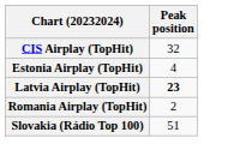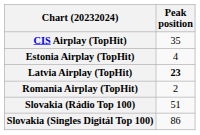 <table class="wikitable plainrowheaders sortable" style="text-align:center">
 <tr>
 <th scope="col">Chart (20232024)</th>
 <th scope="col">Peak<br>position</th>
 </tr>
 <tr>
 <th scope="row"><a href='#'>CIS</a> Airplay (TopHit)</th>
-<td>32</td>
+<td>35</td>
 </tr>
 <tr>
 <th scope="row">Estonia Airplay (TopHit)</th>
 <td>4</td>
 </tr>
 <tr>
 <th scope="row">Latvia Airplay (TopHit)</th>
 <td><strong>23</strong></td>
 </tr>
 <tr>
 <th scope="row">Romania Airplay (TopHit)</th>
 <td>2</td>
 </tr>
 <tr>
 <th scope="row">Slovakia (Rádio Top 100)</th>
 <td>51</td>
 </tr>
+<tr>
+<th scope="row">Slovakia (Singles Digitál Top 100)</th>
+<td>86</td>
+</tr>
 </table>
